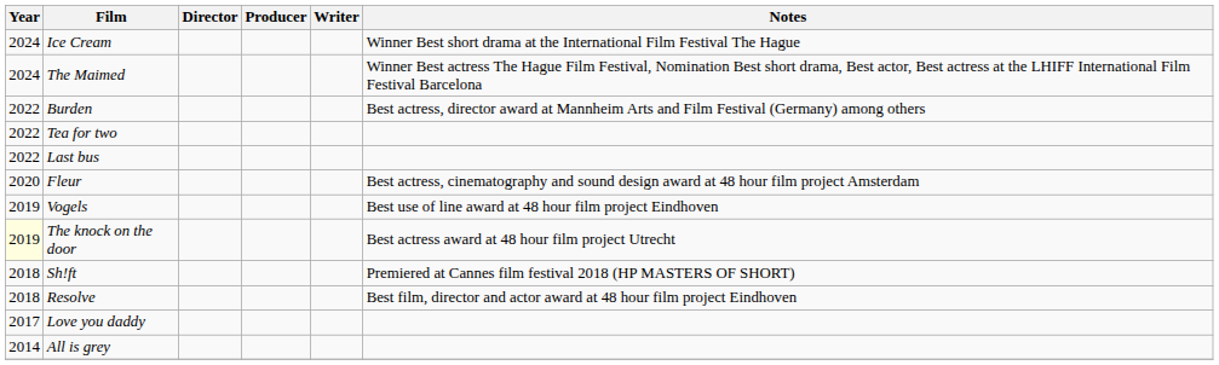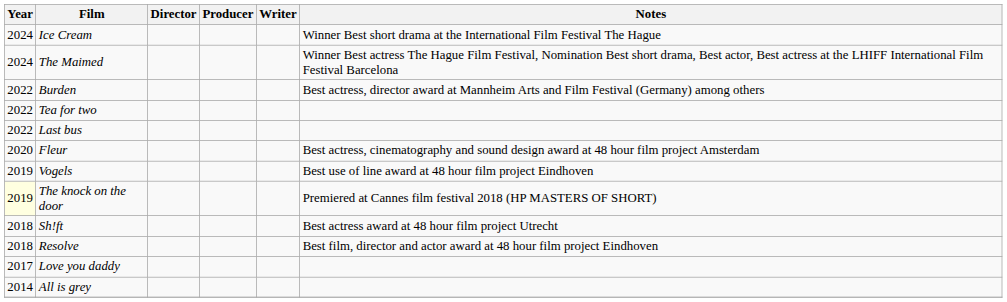 <table class="wikitable">
 <tr>
 <th>Year</th>
 <th>Film</th>
 <th>Director</th>
 <th>Producer</th>
 <th>Writer</th>
 <th>Notes</th>
 </tr>
 <tr>
 <td>2024</td>
 <td><em>Ice Cream</em></td>
 <td></td>
 <td></td>
 <td></td>
 <td>Winner Best short drama at the International Film Festival The Hague</td>
 </tr>
 <tr>
 <td>2024</td>
 <td><em>The Maimed</em></td>
 <td></td>
 <td></td>
 <td></td>
 <td>Winner Best actress The Hague Film Festival, Nomination Best short drama, Best actor, Best actress at the LHIFF International Film Festival Barcelona</td>
 </tr>
 <tr>
 <td>2022</td>
 <td><em>Burden</em></td>
 <td></td>
 <td></td>
 <td></td>
 <td>Best actress, director award at Mannheim Arts and Film Festival (Germany) among others</td>
 </tr>
 <tr>
 <td>2022</td>
 <td><em>Tea for two</em></td>
 <td></td>
 <td></td>
 <td></td>
 <td></td>
 </tr>
 <tr>
 <td>2022</td>
 <td><em>Last bus</em></td>
 <td></td>
 <td></td>
 <td></td>
 <td></td>
 </tr>
 <tr>
 <td>2020</td>
 <td><em>Fleur</em></td>
 <td></td>
 <td></td>
 <td></td>
 <td>Best actress, cinematography and sound design award at 48 hour film project Amsterdam</td>
 </tr>
 <tr>
 <td>2019</td>
 <td><em>Vogels</em></td>
 <td></td>
 <td></td>
 <td></td>
 <td>Best use of line award at 48 hour film project Eindhoven</td>
 </tr>
 <tr>
 <td style="background: lightyellow;">2019</td>
 <td><em>The knock on the door</em></td>
 <td></td>
 <td></td>
 <td></td>
-<td>Best actress award at 48 hour film project Utrecht</td>
+<td>Premiered at Cannes film festival 2018 (HP MASTERS OF SHORT)</td>
 </tr>
 <tr>
 <td>2018</td>
 <td><em>Sh!ft</em></td>
 <td></td>
 <td></td>
 <td></td>
-<td>Premiered at Cannes film festival 2018 (HP MASTERS OF SHORT)</td>
+<td>Best actress award at 48 hour film project Utrecht</td>
 </tr>
 <tr>
 <td>2018</td>
 <td><em>Resolve</em></td>
 <td></td>
 <td></td>
 <td></td>
 <td>Best film, director and actor award at 48 hour film project Eindhoven</td>
 </tr>
 <tr>
 <td>2017</td>
 <td><em>Love you daddy</em></td>
 <td></td>
 <td></td>
 <td></td>
 <td></td>
 </tr>
 <tr>
 <td>2014</td>
 <td><em>All is grey</em></td>
 <td></td>
 <td></td>
 <td></td>
 <td></td>
 </tr>
 <tr>
 </tr>
 </table>
